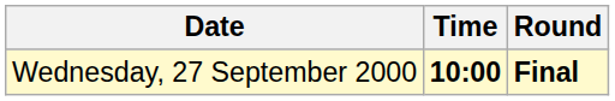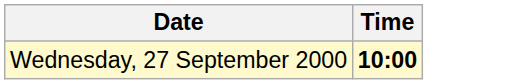 <table class="wikitable">
 <tr>
 <th>Date</th>
 <th>Time</th>
-<th>Round</th>
 </tr>
 <tr style=background:lemonchiffon>
 <td>Wednesday, 27 September 2000</td>
 <td><strong>10:00</strong></td>
-<td><strong>Final</strong></td>
 </tr>
 </table>
